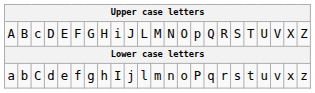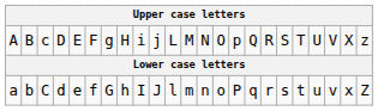 <table class="wikitable" style="font-size: 100%; line-height: 1.5; text-align: center; vertical-align: middle;">
 <tr>
 <th style="font-size:70%" colspan="26">Upper case letters</th>
 </tr>
 <tr>
 <td>A</td>
 <td>B</td>
 <td>c</td>
 <td>D</td>
 <td>E</td>
 <td>F</td>
-<td>G</td>
+<td>g</td>
 <td>H</td>
 <td>i</td>
-<td>J</td>
+<td>j</td>
 <td>L</td>
 <td>M</td>
 <td>N</td>
 <td>O</td>
 <td>p</td>
 <td>Q</td>
 <td>R</td>
 <td>S</td>
 <td>T</td>
 <td>U</td>
 <td>V</td>
 <td>X</td>
-<td>Z</td>
+<td>z</td>
 </tr>
 <tr>
 <th style="font-size:70%" colspan="26">Lower case letters</th>
 </tr>
 <tr>
 <td>a</td>
 <td>b</td>
 <td>C</td>
 <td>d</td>
 <td>e</td>
 <td>f</td>
-<td>g</td>
+<td>G</td>
 <td>h</td>
 <td>I</td>
-<td>j</td>
+<td>J</td>
 <td>l</td>
 <td>m</td>
 <td>n</td>
 <td>o</td>
 <td>P</td>
 <td>q</td>
 <td>r</td>
 <td>s</td>
 <td>t</td>
 <td>u</td>
 <td>v</td>
 <td>x</td>
-<td>z</td>
+<td>Z</td>
 </tr>
 </table>
